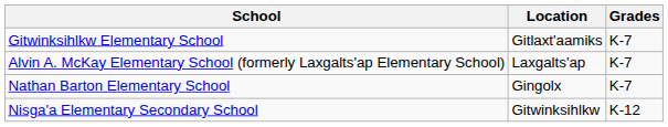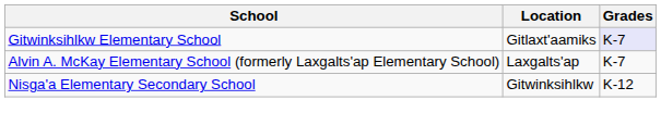 <table class="wikitable">
 <tr>
 <th>School</th>
 <th>Location</th>
 <th>Grades</th>
 </tr>
 <tr>
 <td><a href='#'>Gitwinksihlkw Elementary School</a></td>
 <td>Gitlaxt'aamiks</td>
-<td>K-7</td>
+<td style="background: lavender;">K-7</td>
 </tr>
 <tr>
 <td><a href='#'>Alvin A. McKay Elementary School</a> (formerly Laxgalts'ap Elementary School)</td>
 <td>Laxgalts'ap</td>
-<td>K-7</td>
-</tr>
-<tr>
-<td><a href='#'>Nathan Barton Elementary School</a></td>
-<td>Gingolx</td>
 <td>K-7</td>
 </tr>
 <tr>
 <td><a href='#'>Nisga'a Elementary Secondary School</a></td>
 <td>Gitwinksihlkw</td>
 <td>K-12</td>
 </tr>
 </table>
